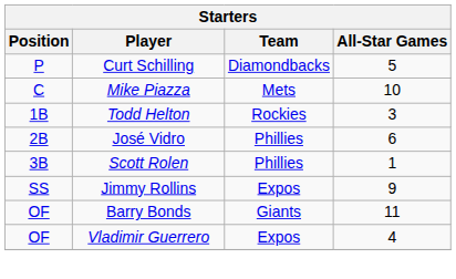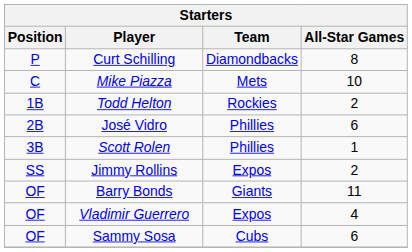 <table class="wikitable" style="font-size: 100%; text-align:right;">
 <tr>
 <th colspan="4">Starters</th>
 </tr>
 <tr>
 <th>Position</th>
 <th width="150">Player</th>
 <th width="100">Team</th>
 <th>All-Star Games</th>
 </tr>
 <tr>
 <td align="center"><a href='#'>P</a></td>
 <td align="center"><a href='#'>Curt Schilling</a></td>
 <td align="center"><a href='#'>Diamondbacks</a></td>
-<td align="center">5</td>
+<td align="center">8</td>
 </tr>
 <tr>
 <td align="center"><a href='#'>C</a></td>
 <td align="center"><em><a href='#'>Mike Piazza</a></em></td>
 <td align="center"><a href='#'>Mets</a></td>
 <td align="center">10</td>
 </tr>
 <tr>
 <td align="center"><a href='#'>1B</a></td>
 <td align="center"><em><a href='#'>Todd Helton</a></em></td>
 <td align="center"><a href='#'>Rockies</a></td>
-<td align="center">3</td>
+<td align="center">2</td>
 </tr>
 <tr>
 <td align="center"><a href='#'>2B</a></td>
 <td align="center"><a href='#'>José Vidro</a></td>
 <td align="center"><a href='#'>Phillies</a></td>
 <td align="center">6</td>
 </tr>
 <tr>
 <td align="center"><a href='#'>3B</a></td>
 <td align="center"><em><a href='#'>Scott Rolen</a></em></td>
 <td align="center"><a href='#'>Phillies</a></td>
 <td align="center">1</td>
 </tr>
 <tr>
 <td align="center"><a href='#'>SS</a></td>
 <td align="center"><a href='#'>Jimmy Rollins</a></td>
 <td align="center"><a href='#'>Expos</a></td>
-<td align="center">9</td>
+<td align="center">2</td>
 </tr>
 <tr>
 <td align="center"><a href='#'>OF</a></td>
 <td align="center"><a href='#'>Barry Bonds</a></td>
 <td align="center"><a href='#'>Giants</a></td>
 <td align="center">11</td>
 </tr>
 <tr>
 <td align="center"><a href='#'>OF</a></td>
 <td align="center"><em><a href='#'>Vladimir Guerrero</a></em></td>
 <td align="center"><a href='#'>Expos</a></td>
 <td align="center">4</td>
 </tr>
 <tr>
+<td align="center"><a href='#'>OF</a></td>
+<td align="center"><a href='#'>Sammy Sosa</a></td>
+<td align="center"><a href='#'>Cubs</a></td>
+<td align="center">6</td>
+</tr>
+<tr>
 </tr>
 </table>
